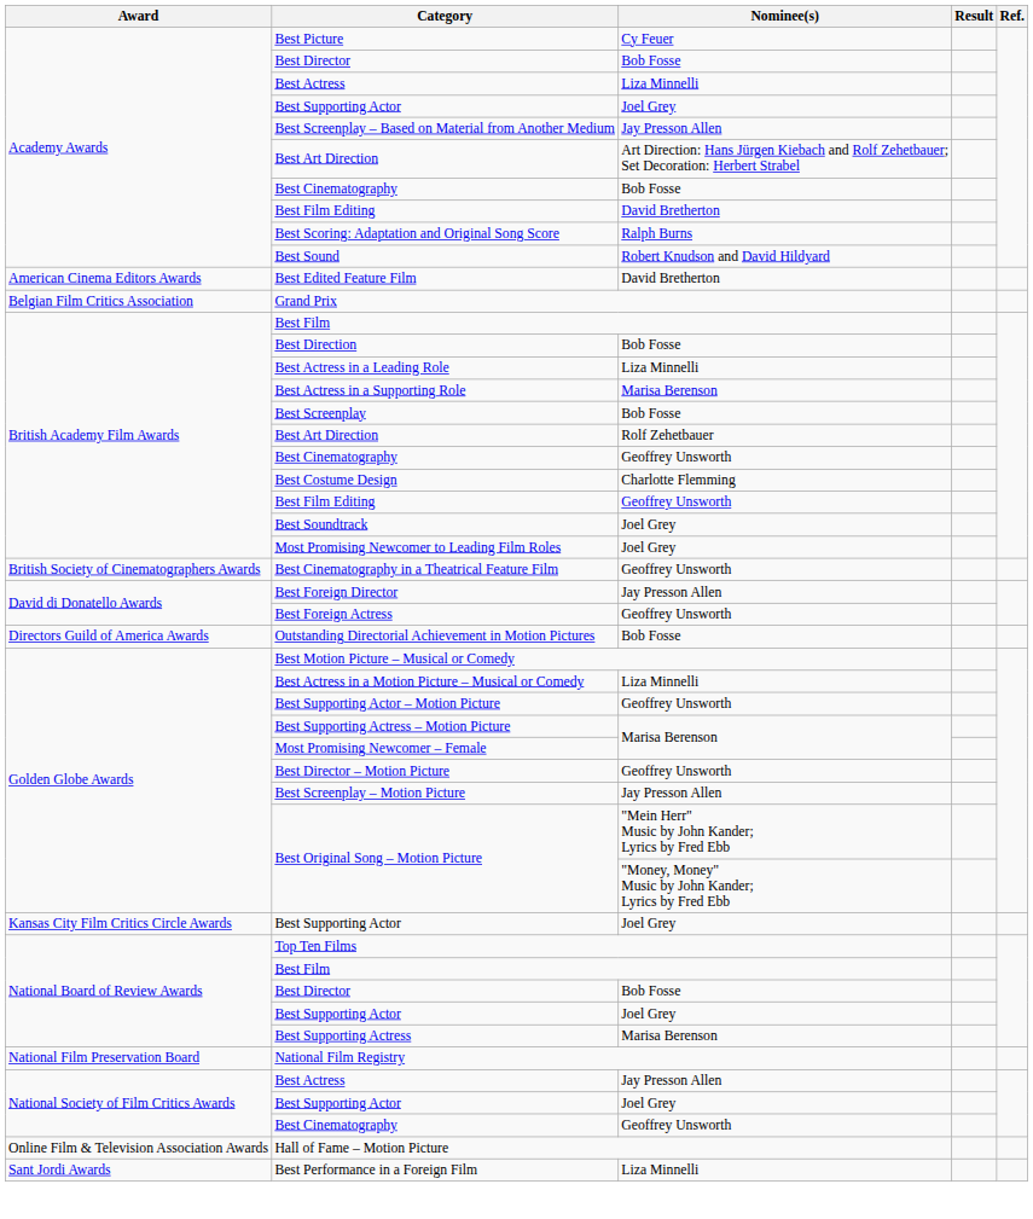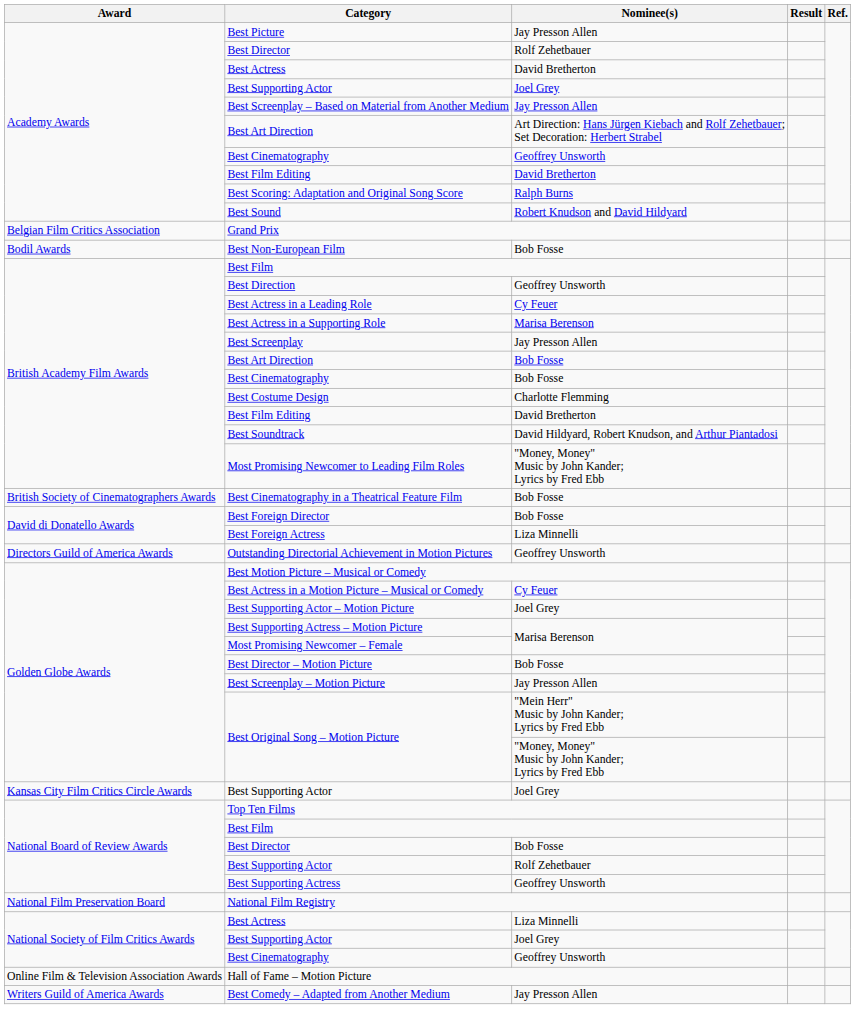 <table class="wikitable plainrowheaders">
 <tr>
 <th>Award</th>
 <th>Category</th>
 <th>Nominee(s)</th>
 <th>Result</th>
 <th>Ref.</th>
 </tr>
 <tr>
 <td rowspan="10"><a href='#'>Academy Awards</a></td>
 <td><a href='#'>Best Picture</a></td>
-<td><a href='#'>Cy Feuer</a></td>
+<td>Jay Presson Allen</td>
 <td></td>
 <td rowspan="10" align="center"></td>
 </tr>
 <tr>
 <td><a href='#'>Best Director</a></td>
-<td><a href='#'>Bob Fosse</a></td>
+<td>Rolf Zehetbauer</td>
 <td></td>
 </tr>
 <tr>
 <td><a href='#'>Best Actress</a></td>
-<td><a href='#'>Liza Minnelli</a></td>
+<td>David Bretherton</td>
 <td></td>
 </tr>
 <tr>
 <td><a href='#'>Best Supporting Actor</a></td>
 <td><a href='#'>Joel Grey</a></td>
 <td></td>
 </tr>
 <tr>
 <td><a href='#'>Best Screenplay – Based on Material from Another Medium</a></td>
 <td><a href='#'>Jay Presson Allen</a></td>
 <td></td>
 </tr>
 <tr>
 <td><a href='#'>Best Art Direction</a></td>
 <td>Art Direction: <a href='#'>Hans Jürgen Kiebach</a> and <a href='#'>Rolf Zehetbauer</a>; <br> Set Decoration: <a href='#'>Herbert Strabel</a></td>
 <td></td>
 </tr>
 <tr>
 <td><a href='#'>Best Cinematography</a></td>
-<td>Bob Fosse</td>
+<td><a href='#'>Geoffrey Unsworth</a></td>
 <td></td>
 </tr>
 <tr>
 <td><a href='#'>Best Film Editing</a></td>
 <td><a href='#'>David Bretherton</a></td>
 <td></td>
 </tr>
 <tr>
 <td><a href='#'>Best Scoring: Adaptation and Original Song Score</a></td>
 <td><a href='#'>Ralph Burns</a></td>
 <td></td>
 </tr>
 <tr>
 <td><a href='#'>Best Sound</a></td>
 <td><a href='#'>Robert Knudson</a> and <a href='#'>David Hildyard</a></td>
 <td></td>
 </tr>
 <tr>
-<td><a href='#'>American Cinema Editors Awards</a></td>
-<td><a href='#'>Best Edited Feature Film</a></td>
-<td>David Bretherton</td>
+<td><a href='#'>Belgian Film Critics Association</a></td>
+<td colspan="2"><a href='#'>Grand Prix</a></td>
 <td></td>
 <td align="center"></td>
 </tr>
 <tr>
-<td><a href='#'>Belgian Film Critics Association</a></td>
-<td colspan="2"><a href='#'>Grand Prix</a></td>
+<td><a href='#'>Bodil Awards</a></td>
+<td><a href='#'>Best Non-European Film</a></td>
+<td>Bob Fosse</td>
 <td></td>
 <td align="center"></td>
 </tr>
 <tr>
 <td rowspan="11"><a href='#'>British Academy Film Awards</a></td>
 <td colspan="2"><a href='#'>Best Film</a></td>
 <td></td>
 <td rowspan="11" align="center"></td>
 </tr>
 <tr>
 <td><a href='#'>Best Direction</a></td>
-<td>Bob Fosse</td>
+<td>Geoffrey Unsworth</td>
 <td></td>
 </tr>
 <tr>
 <td><a href='#'>Best Actress in a Leading Role</a></td>
-<td>Liza Minnelli</td>
+<td><a href='#'>Cy Feuer</a></td>
 <td></td>
 </tr>
 <tr>
 <td><a href='#'>Best Actress in a Supporting Role</a></td>
 <td><a href='#'>Marisa Berenson</a></td>
 <td></td>
 </tr>
 <tr>
 <td><a href='#'>Best Screenplay</a></td>
-<td>Bob Fosse</td>
+<td>Jay Presson Allen</td>
 <td></td>
 </tr>
 <tr>
 <td><a href='#'>Best Art Direction</a></td>
-<td>Rolf Zehetbauer</td>
+<td><a href='#'>Bob Fosse</a></td>
 <td></td>
 </tr>
 <tr>
 <td><a href='#'>Best Cinematography</a></td>
-<td>Geoffrey Unsworth</td>
+<td>Bob Fosse</td>
 <td></td>
 </tr>
 <tr>
 <td><a href='#'>Best Costume Design</a></td>
 <td>Charlotte Flemming</td>
 <td></td>
 </tr>
 <tr>
 <td><a href='#'>Best Film Editing</a></td>
-<td><a href='#'>Geoffrey Unsworth</a></td>
+<td>David Bretherton</td>
 <td></td>
 </tr>
 <tr>
 <td><a href='#'>Best Soundtrack</a></td>
-<td>Joel Grey</td>
+<td>David Hildyard, Robert Knudson, and <a href='#'>Arthur Piantadosi</a></td>
 <td></td>
 </tr>
 <tr>
 <td><a href='#'>Most Promising Newcomer to Leading Film Roles</a></td>
-<td>Joel Grey</td>
+<td>"Money, Money" <br> Music by John Kander; <br> Lyrics by Fred Ebb</td>
 <td></td>
 </tr>
 <tr>
 <td><a href='#'>British Society of Cinematographers Awards</a></td>
 <td><a href='#'>Best Cinematography in a Theatrical Feature Film</a></td>
-<td>Geoffrey Unsworth</td>
+<td>Bob Fosse</td>
 <td></td>
 <td align="center"></td>
 </tr>
 <tr>
 <td rowspan="2"><a href='#'>David di Donatello Awards</a></td>
 <td><a href='#'>Best Foreign Director</a></td>
-<td>Jay Presson Allen</td>
+<td>Bob Fosse</td>
 <td></td>
 <td rowspan="2" align="center"></td>
 </tr>
 <tr>
 <td><a href='#'>Best Foreign Actress</a></td>
-<td>Geoffrey Unsworth</td>
+<td>Liza Minnelli</td>
 <td></td>
 </tr>
 <tr>
 <td><a href='#'>Directors Guild of America Awards</a></td>
 <td><a href='#'>Outstanding Directorial Achievement in Motion Pictures</a></td>
-<td>Bob Fosse</td>
+<td>Geoffrey Unsworth</td>
 <td></td>
 <td align="center"></td>
 </tr>
 <tr>
 <td rowspan="9"><a href='#'>Golden Globe Awards</a></td>
 <td colspan="2"><a href='#'>Best Motion Picture – Musical or Comedy</a></td>
 <td></td>
 <td rowspan="9" align="center"></td>
 </tr>
 <tr>
 <td><a href='#'>Best Actress in a Motion Picture – Musical or Comedy</a></td>
-<td>Liza Minnelli</td>
+<td><a href='#'>Cy Feuer</a></td>
 <td></td>
 </tr>
 <tr>
 <td><a href='#'>Best Supporting Actor – Motion Picture</a></td>
-<td>Geoffrey Unsworth</td>
+<td>Joel Grey</td>
 <td></td>
 </tr>
 <tr>
 <td><a href='#'>Best Supporting Actress – Motion Picture</a></td>
 <td rowspan="2">Marisa Berenson</td>
 <td></td>
 </tr>
 <tr>
 <td><a href='#'>Most Promising Newcomer – Female</a></td>
 <td></td>
 </tr>
 <tr>
 <td><a href='#'>Best Director – Motion Picture</a></td>
-<td>Geoffrey Unsworth</td>
+<td>Bob Fosse</td>
 <td></td>
 </tr>
 <tr>
 <td><a href='#'>Best Screenplay – Motion Picture</a></td>
 <td>Jay Presson Allen</td>
 <td></td>
 </tr>
 <tr>
 <td rowspan="2"><a href='#'>Best Original Song – Motion Picture</a></td>
 <td>"Mein Herr" <br> Music by John Kander; <br> Lyrics by Fred Ebb</td>
 <td></td>
 </tr>
 <tr>
 <td>"Money, Money" <br> Music by John Kander; <br> Lyrics by Fred Ebb</td>
 <td></td>
 </tr>
 <tr>
 <td><a href='#'>Kansas City Film Critics Circle Awards</a></td>
 <td>Best Supporting Actor</td>
 <td>Joel Grey</td>
 <td></td>
 <td align="center"></td>
 </tr>
 <tr>
 <td rowspan="5"><a href='#'>National Board of Review Awards</a></td>
 <td colspan="2"><a href='#'>Top Ten Films</a></td>
 <td></td>
 <td rowspan="5" align="center"></td>
 </tr>
 <tr>
 <td colspan="2"><a href='#'>Best Film</a></td>
 <td></td>
 </tr>
 <tr>
 <td><a href='#'>Best Director</a></td>
 <td>Bob Fosse</td>
 <td></td>
 </tr>
 <tr>
 <td><a href='#'>Best Supporting Actor</a></td>
-<td>Joel Grey</td>
+<td>Rolf Zehetbauer</td>
 <td></td>
 </tr>
 <tr>
 <td><a href='#'>Best Supporting Actress</a></td>
-<td>Marisa Berenson</td>
+<td>Geoffrey Unsworth</td>
 <td></td>
 </tr>
 <tr>
 <td><a href='#'>National Film Preservation Board</a></td>
 <td colspan="2"><a href='#'>National Film Registry</a></td>
 <td></td>
 <td align="center"></td>
 </tr>
 <tr>
 <td rowspan="3"><a href='#'>National Society of Film Critics Awards</a></td>
 <td><a href='#'>Best Actress</a></td>
-<td>Jay Presson Allen</td>
+<td>Liza Minnelli</td>
 <td></td>
 <td rowspan="3" align="center"></td>
 </tr>
 <tr>
 <td><a href='#'>Best Supporting Actor</a></td>
 <td>Joel Grey</td>
 <td></td>
 </tr>
 <tr>
 <td><a href='#'>Best Cinematography</a></td>
 <td>Geoffrey Unsworth</td>
 <td></td>
 </tr>
 <tr>
 <td>Online Film & Television Association Awards</td>
 <td colspan="2">Hall of Fame – Motion Picture</td>
 <td></td>
 <td align="center"></td>
 </tr>
 <tr>
-<td><a href='#'>Sant Jordi Awards</a></td>
-<td>Best Performance in a Foreign Film</td>
-<td>Liza Minnelli</td>
+<td><a href='#'>Writers Guild of America Awards</a></td>
+<td><a href='#'>Best Comedy – Adapted from Another Medium</a></td>
+<td>Jay Presson Allen</td>
 <td></td>
 <td align="center"></td>
 </tr>
 </table>
